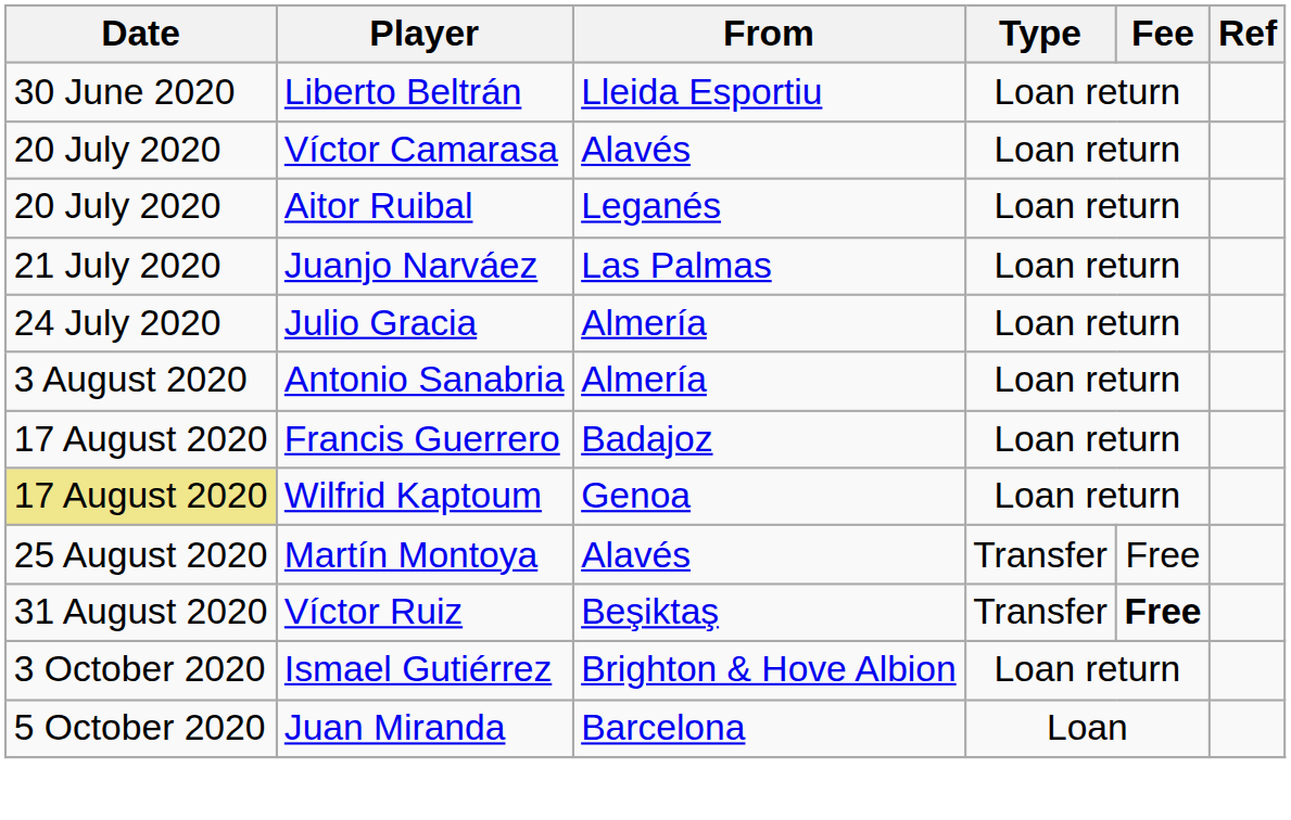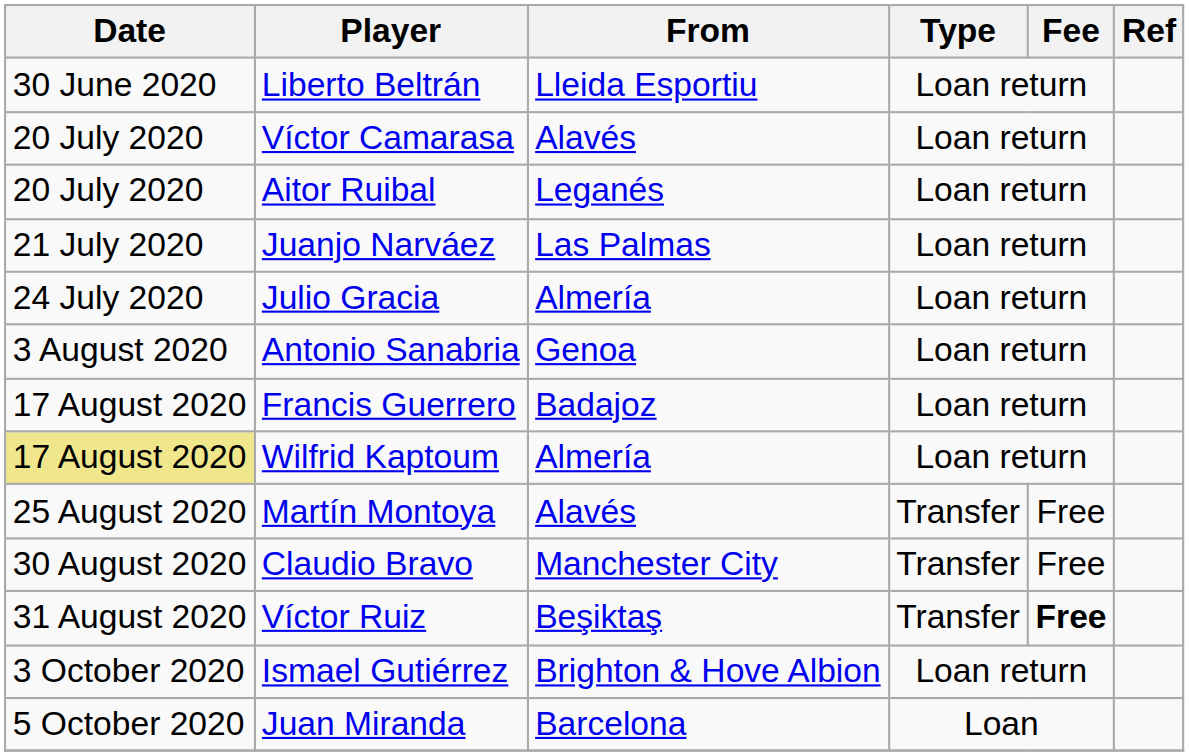 <table class="wikitable">
 <tr>
 <th>Date</th>
 <th>Player</th>
 <th>From</th>
 <th>Type</th>
 <th>Fee</th>
 <th>Ref</th>
 </tr>
 <tr>
 <td>30 June 2020</td>
 <td> <a href='#'>Liberto Beltrán</a></td>
 <td><a href='#'>Lleida Esportiu</a></td>
 <td align=center colspan=2>Loan return</td>
 <td align=center></td>
 </tr>
 <tr>
 <td>20 July 2020</td>
 <td> <a href='#'>Víctor Camarasa</a></td>
 <td><a href='#'>Alavés</a></td>
 <td align=center colspan=2>Loan return</td>
 <td align=center></td>
 </tr>
 <tr>
 <td>20 July 2020</td>
 <td> <a href='#'>Aitor Ruibal</a></td>
 <td><a href='#'>Leganés</a></td>
 <td align=center colspan=2>Loan return</td>
 <td align=center></td>
 </tr>
 <tr>
 <td>21 July 2020</td>
 <td> <a href='#'>Juanjo Narváez</a></td>
 <td><a href='#'>Las Palmas</a></td>
 <td align=center colspan=2>Loan return</td>
 <td align=center></td>
 </tr>
 <tr>
 <td>24 July 2020</td>
 <td> <a href='#'>Julio Gracia</a></td>
 <td><a href='#'>Almería</a></td>
 <td align=center colspan=2>Loan return</td>
 <td align=center></td>
 </tr>
 <tr>
 <td>3 August 2020</td>
 <td> <a href='#'>Antonio Sanabria</a></td>
-<td><a href='#'>Almería</a></td>
+<td> <a href='#'>Genoa</a></td>
 <td align=center colspan=2>Loan return</td>
 <td align=center></td>
 </tr>
 <tr>
 <td>17 August 2020</td>
 <td> <a href='#'>Francis Guerrero</a></td>
 <td><a href='#'>Badajoz</a></td>
 <td align=center colspan=2>Loan return</td>
 <td align=center></td>
 </tr>
 <tr>
 <td style="background: khaki;">17 August 2020</td>
 <td> <a href='#'>Wilfrid Kaptoum</a></td>
-<td> <a href='#'>Genoa</a></td>
+<td><a href='#'>Almería</a></td>
 <td align=center colspan=2>Loan return</td>
 <td align=center></td>
 </tr>
 <tr>
 <td>25 August 2020</td>
 <td> <a href='#'>Martín Montoya</a></td>
 <td><a href='#'>Alavés</a></td>
+<td align=center>Transfer</td>
+<td align=center>Free</td>
+<td align=center></td>
+</tr>
+<tr>
+<td>30 August 2020</td>
+<td> <a href='#'>Claudio Bravo</a></td>
+<td> <a href='#'>Manchester City</a></td>
 <td align=center>Transfer</td>
 <td align=center>Free</td>
 <td align=center></td>
 </tr>
 <tr>
 <td>31 August 2020</td>
 <td> <a href='#'>Víctor Ruiz</a></td>
 <td> <a href='#'>Beşiktaş</a></td>
 <td align=center>Transfer</td>
 <td align=center><strong>Free</strong></td>
 <td align=center></td>
 </tr>
 <tr>
 <td>3 October 2020</td>
 <td> <a href='#'>Ismael Gutiérrez</a></td>
 <td> <a href='#'>Brighton & Hove Albion</a></td>
 <td align=center colspan=2>Loan return</td>
 <td align=center></td>
 </tr>
 <tr>
 <td>5 October 2020</td>
 <td> <a href='#'>Juan Miranda</a></td>
 <td><a href='#'>Barcelona</a></td>
 <td align=center colspan=2>Loan</td>
 <td align=center></td>
 </tr>
 <tr>
 </tr>
 </table>
